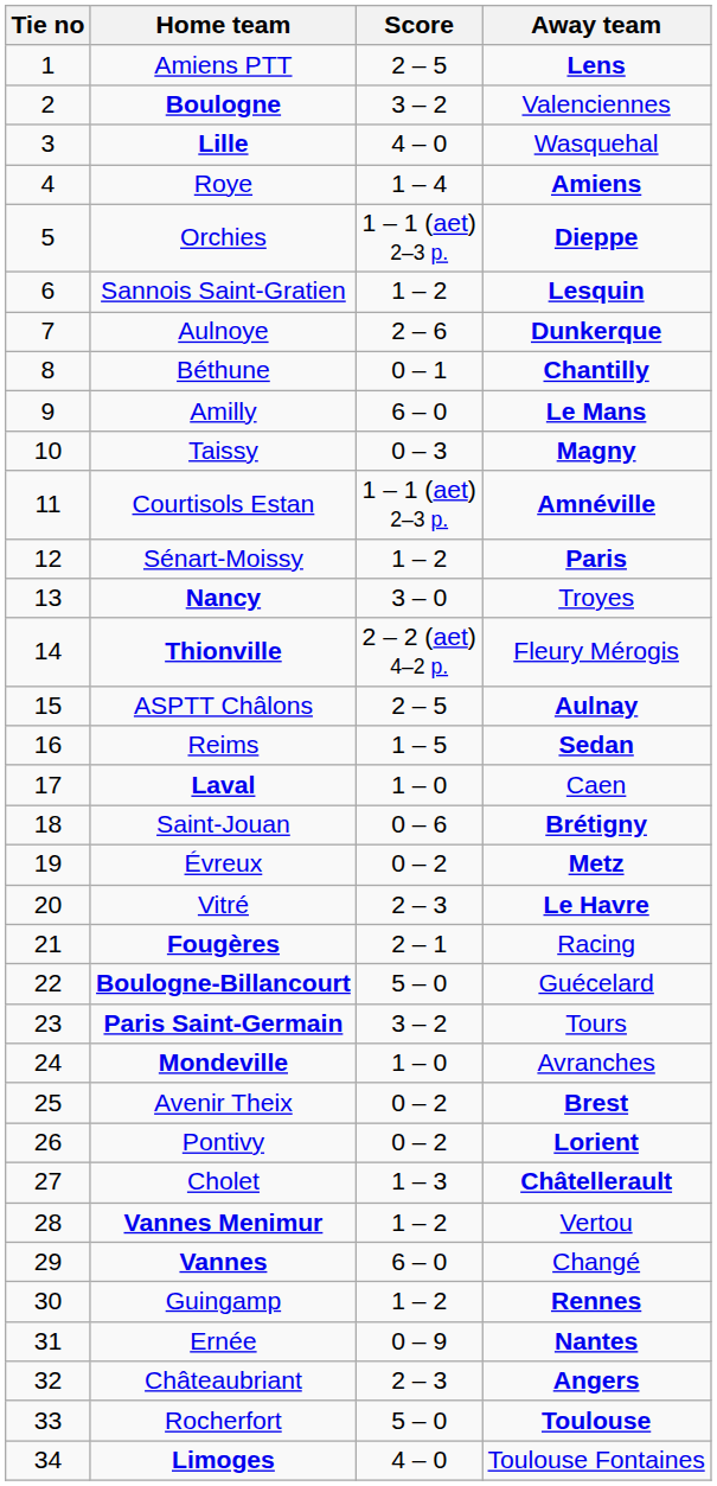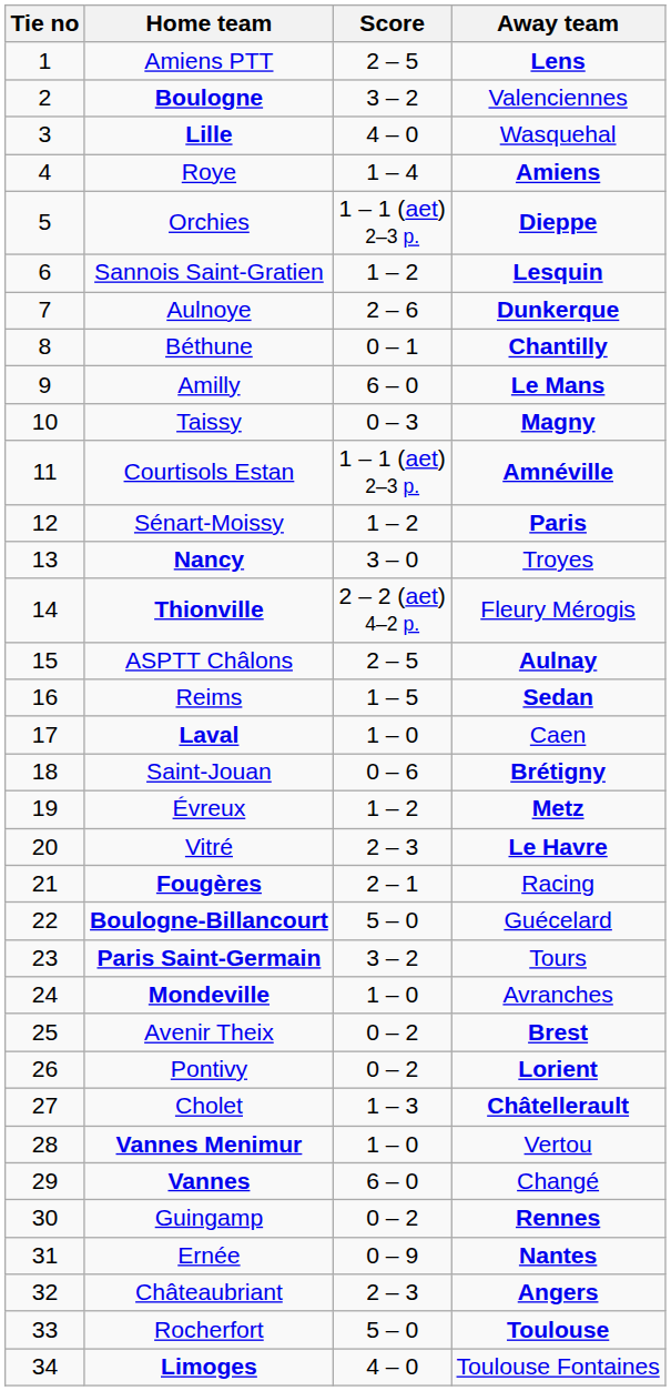 <table class="wikitable" style="text-align:center">
 <tr>
 <th>Tie no</th>
 <th>Home team</th>
 <th>Score</th>
 <th>Away team</th>
 </tr>
 <tr>
 <td>1</td>
 <td><a href='#'>Amiens PTT</a></td>
 <td>2 – 5</td>
 <td><strong><a href='#'>Lens</a></strong></td>
 </tr>
 <tr>
 <td>2</td>
 <td><strong><a href='#'>Boulogne</a></strong></td>
 <td>3 – 2</td>
 <td><a href='#'>Valenciennes</a></td>
 </tr>
 <tr>
 <td>3</td>
 <td><strong><a href='#'>Lille</a></strong></td>
 <td>4 – 0</td>
 <td><a href='#'>Wasquehal</a></td>
 </tr>
 <tr>
 <td>4</td>
 <td><a href='#'>Roye</a></td>
 <td>1 – 4</td>
 <td><strong><a href='#'>Amiens</a></strong></td>
 </tr>
 <tr>
 <td>5</td>
 <td><a href='#'>Orchies</a></td>
 <td>1 – 1 (<a href='#'>aet</a>)<br><small>2–3 <a href='#'>p.</a></small></td>
 <td><strong><a href='#'>Dieppe</a></strong></td>
 </tr>
 <tr>
 <td>6</td>
 <td><a href='#'>Sannois Saint-Gratien</a></td>
 <td>1 – 2</td>
 <td><strong><a href='#'>Lesquin</a></strong></td>
 </tr>
 <tr>
 <td>7</td>
 <td><a href='#'>Aulnoye</a></td>
 <td>2 – 6</td>
 <td><strong><a href='#'>Dunkerque</a></strong></td>
 </tr>
 <tr>
 <td>8</td>
 <td><a href='#'>Béthune</a></td>
 <td>0 – 1</td>
 <td><strong><a href='#'>Chantilly</a></strong></td>
 </tr>
 <tr>
 <td>9</td>
 <td><a href='#'>Amilly</a></td>
 <td>6 – 0</td>
 <td><strong><a href='#'>Le Mans</a></strong></td>
 </tr>
 <tr>
 <td>10</td>
 <td><a href='#'>Taissy</a></td>
 <td>0 – 3</td>
 <td><strong><a href='#'>Magny</a></strong></td>
 </tr>
 <tr>
 <td>11</td>
 <td><a href='#'>Courtisols Estan</a></td>
 <td>1 – 1 (<a href='#'>aet</a>)<br><small>2–3 <a href='#'>p.</a></small></td>
 <td><strong><a href='#'>Amnéville</a></strong></td>
 </tr>
 <tr>
 <td>12</td>
 <td><a href='#'>Sénart-Moissy</a></td>
 <td>1 – 2</td>
 <td><strong><a href='#'>Paris</a></strong></td>
 </tr>
 <tr>
 <td>13</td>
 <td><strong><a href='#'>Nancy</a></strong></td>
 <td>3 – 0</td>
 <td><a href='#'>Troyes</a></td>
 </tr>
 <tr>
 <td>14</td>
 <td><strong><a href='#'>Thionville</a></strong></td>
 <td>2 – 2 (<a href='#'>aet</a>)<br><small>4–2 <a href='#'>p.</a></small></td>
 <td><a href='#'>Fleury Mérogis</a></td>
 </tr>
 <tr>
 <td>15</td>
 <td><a href='#'>ASPTT Châlons</a></td>
 <td>2 – 5</td>
 <td><strong><a href='#'>Aulnay</a></strong></td>
 </tr>
 <tr>
 <td>16</td>
 <td><a href='#'>Reims</a></td>
 <td>1 – 5</td>
 <td><strong><a href='#'>Sedan</a></strong></td>
 </tr>
 <tr>
 <td>17</td>
 <td><strong><a href='#'>Laval</a></strong></td>
 <td>1 – 0</td>
 <td><a href='#'>Caen</a></td>
 </tr>
 <tr>
 <td>18</td>
 <td><a href='#'>Saint-Jouan</a></td>
 <td>0 – 6</td>
 <td><strong><a href='#'>Brétigny</a></strong></td>
 </tr>
 <tr>
 <td>19</td>
 <td><a href='#'>Évreux</a></td>
-<td>0 – 2</td>
+<td>1 – 2</td>
 <td><strong><a href='#'>Metz</a></strong></td>
 </tr>
 <tr>
 <td>20</td>
 <td><a href='#'>Vitré</a></td>
 <td>2 – 3</td>
 <td><strong><a href='#'>Le Havre</a></strong></td>
 </tr>
 <tr>
 <td>21</td>
 <td><strong><a href='#'>Fougères</a></strong></td>
 <td>2 – 1</td>
 <td><a href='#'>Racing</a></td>
 </tr>
 <tr>
 <td>22</td>
 <td><strong><a href='#'>Boulogne-Billancourt</a></strong></td>
 <td>5 – 0</td>
 <td><a href='#'>Guécelard</a></td>
 </tr>
 <tr>
 <td>23</td>
 <td><strong><a href='#'>Paris Saint-Germain</a></strong></td>
 <td>3 – 2</td>
 <td><a href='#'>Tours</a></td>
 </tr>
 <tr>
 <td>24</td>
 <td><strong><a href='#'>Mondeville</a></strong></td>
 <td>1 – 0</td>
 <td><a href='#'>Avranches</a></td>
 </tr>
 <tr>
 <td>25</td>
 <td><a href='#'>Avenir Theix</a></td>
 <td>0 – 2</td>
 <td><strong><a href='#'>Brest</a></strong></td>
 </tr>
 <tr>
 <td>26</td>
 <td><a href='#'>Pontivy</a></td>
 <td>0 – 2</td>
 <td><strong><a href='#'>Lorient</a></strong></td>
 </tr>
 <tr>
 <td>27</td>
 <td><a href='#'>Cholet</a></td>
 <td>1 – 3</td>
 <td><strong><a href='#'>Châtellerault</a></strong></td>
 </tr>
 <tr>
 <td>28</td>
 <td><strong><a href='#'>Vannes Menimur</a></strong></td>
-<td>1 – 2</td>
+<td>1 – 0</td>
 <td><a href='#'>Vertou</a></td>
 </tr>
 <tr>
 <td>29</td>
 <td><strong><a href='#'>Vannes</a></strong></td>
 <td>6 – 0</td>
 <td><a href='#'>Changé</a></td>
 </tr>
 <tr>
 <td>30</td>
 <td><a href='#'>Guingamp</a></td>
-<td>1 – 2</td>
+<td>0 – 2</td>
 <td><strong><a href='#'>Rennes</a></strong></td>
 </tr>
 <tr>
 <td>31</td>
 <td><a href='#'>Ernée</a></td>
 <td>0 – 9</td>
 <td><strong><a href='#'>Nantes</a></strong></td>
 </tr>
 <tr>
 <td>32</td>
 <td><a href='#'>Châteaubriant</a></td>
 <td>2 – 3</td>
 <td><strong><a href='#'>Angers</a></strong></td>
 </tr>
 <tr>
 <td>33</td>
 <td><a href='#'>Rocherfort</a></td>
 <td>5 – 0</td>
 <td><strong><a href='#'>Toulouse</a></strong></td>
 </tr>
 <tr>
 <td>34</td>
 <td><strong><a href='#'>Limoges</a></strong></td>
 <td>4 – 0</td>
 <td><a href='#'>Toulouse Fontaines</a></td>
 </tr>
 </table>
